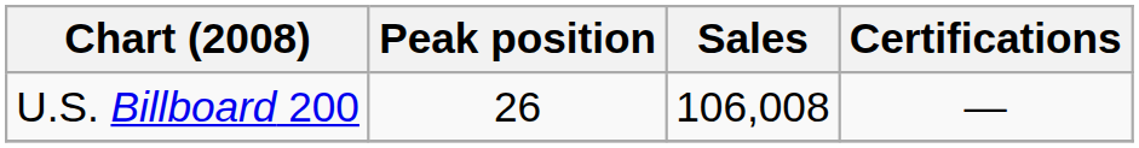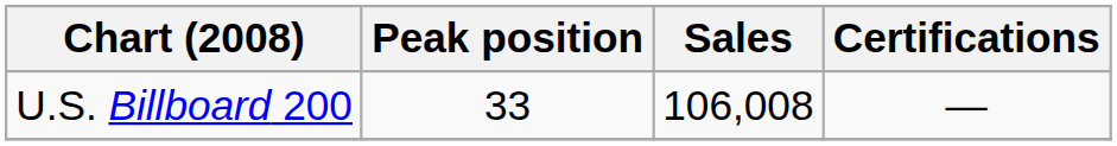 <table class="wikitable">
 <tr>
 <th align="left">Chart (2008)</th>
 <th align="left">Peak position</th>
 <th align="left">Sales</th>
 <th align="left">Certifications</th>
 </tr>
 <tr>
 <td align="left">U.S. <a href='#'><em>Billboard</em> 200</a></td>
-<td align="center">26</td>
+<td align="center">33</td>
 <td align="left">106,008</td>
 <td align="center">—</td>
 </tr>
 <tr>
 </tr>
 </table>
